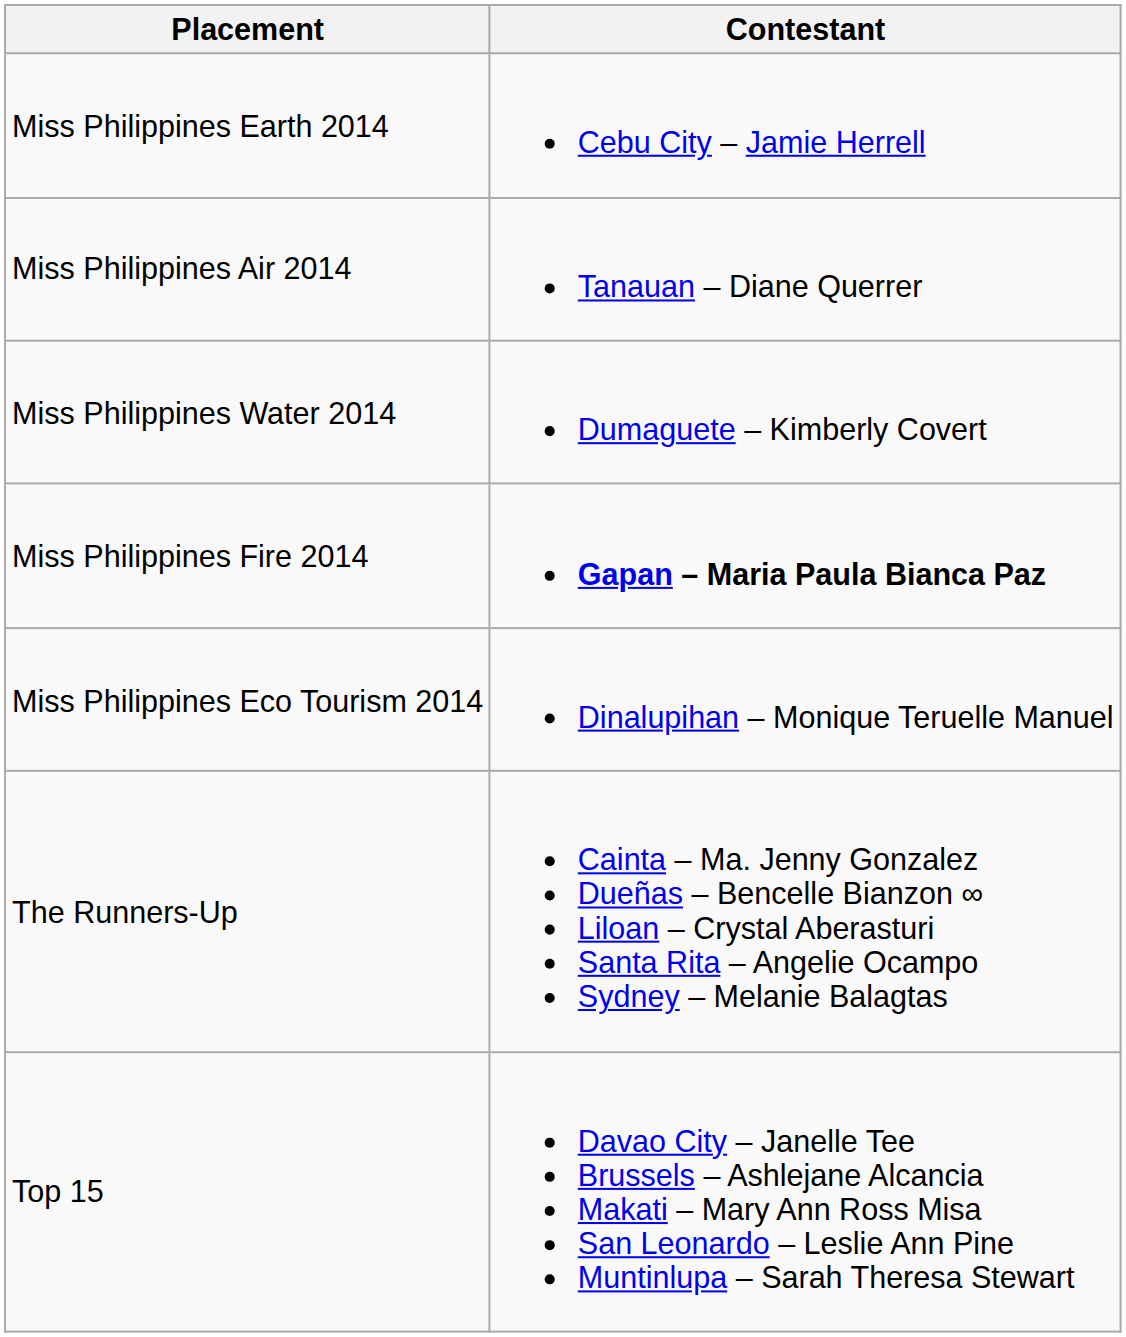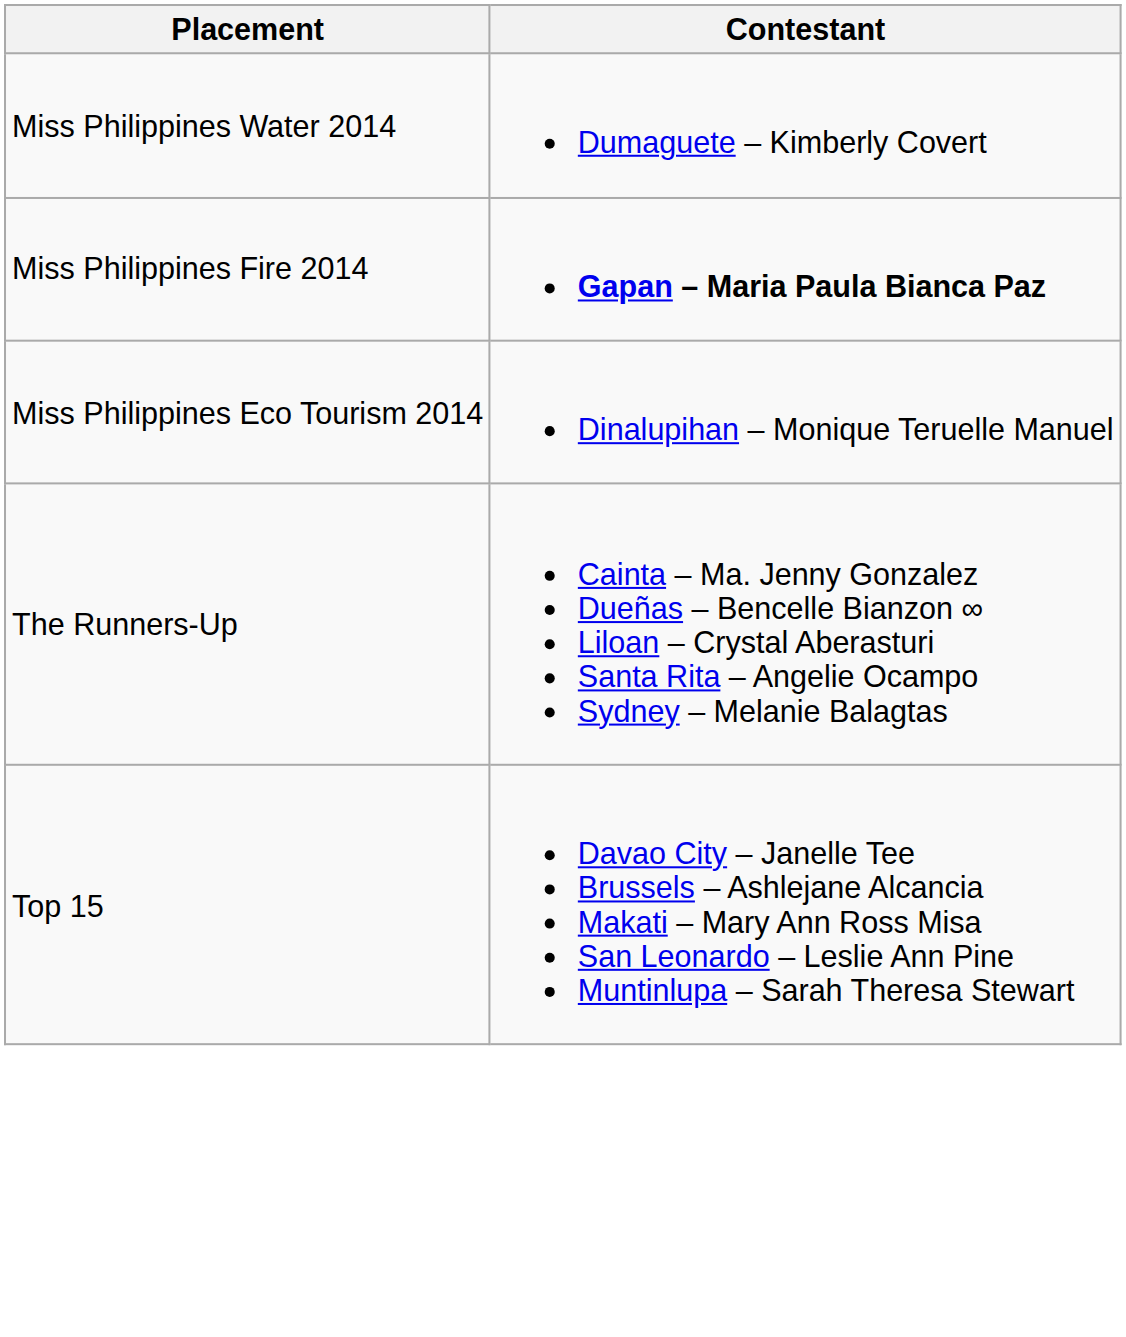 <table class="wikitable sortable" style="font-size: 95%;">
 <tr>
 <th>Placement</th>
 <th>Contestant</th>
-</tr>
-<tr>
-<td>Miss Philippines Earth 2014</td>
-<td><br><ul><li><a href='#'>Cebu City</a> – <a href='#'>Jamie Herrell</a></li></ul></td>
-</tr>
-<tr>
-<td>Miss Philippines Air 2014</td>
-<td><br><ul><li><a href='#'>Tanauan</a> – Diane Querrer</li></ul></td>
 </tr>
 <tr>
 <td>Miss Philippines Water 2014</td>
 <td><br><ul><li><a href='#'>Dumaguete</a> – Kimberly Covert</li></ul></td>
 </tr>
 <tr>
 <td>Miss Philippines Fire 2014</td>
 <td><strong><br><ul><li><a href='#'>Gapan</a> – Maria Paula Bianca Paz</li></ul></strong></td>
 </tr>
 <tr>
 <td>Miss Philippines Eco Tourism 2014</td>
 <td><br><ul><li><a href='#'>Dinalupihan</a> – Monique Teruelle Manuel</li></ul></td>
 </tr>
 <tr>
 <td>The Runners-Up</td>
 <td><br><ul><li><a href='#'>Cainta</a> – Ma. Jenny Gonzalez</li><li><a href='#'>Dueñas</a> – Bencelle Bianzon ∞</li><li><a href='#'>Liloan</a> – Crystal Aberasturi</li><li><a href='#'>Santa Rita</a> – Angelie Ocampo</li><li><a href='#'>Sydney</a> – Melanie Balagtas</li></ul></td>
 </tr>
 <tr>
 <td>Top 15</td>
 <td><br><ul><li><a href='#'>Davao City</a> – Janelle Tee</li><li><a href='#'>Brussels</a> – Ashlejane Alcancia</li><li><a href='#'>Makati</a> – Mary Ann Ross Misa</li><li><a href='#'>San Leonardo</a> – Leslie Ann Pine</li><li><a href='#'>Muntinlupa</a> – Sarah Theresa Stewart</li></ul></td>
 </tr>
 </table>
